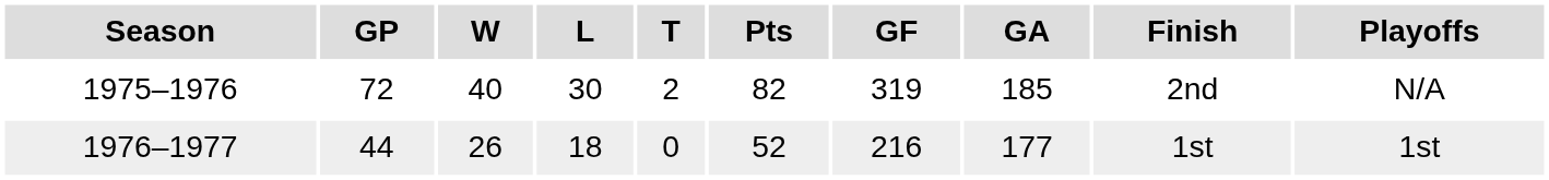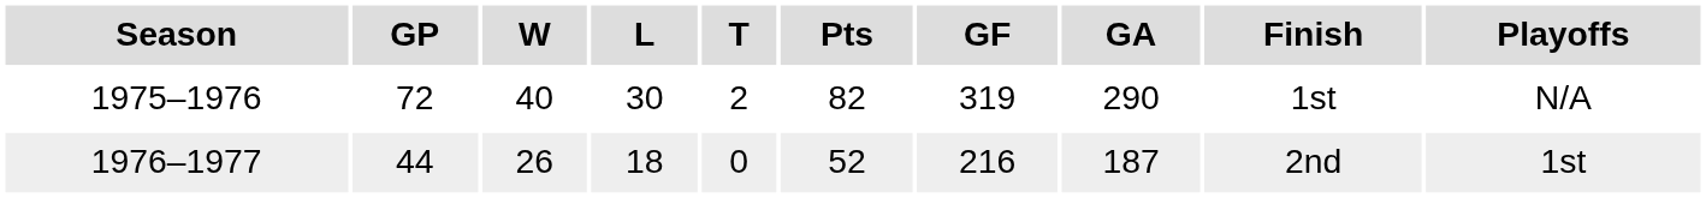 <table cellpadding=5 width=800>
 <tr bgcolor="#dddddd">
 <th>Season</th>
 <th>GP</th>
 <th>W</th>
 <th>L</th>
 <th>T</th>
 <th>Pts</th>
 <th>GF</th>
 <th>GA</th>
 <th>Finish</th>
 <th>Playoffs</th>
 </tr>
 <tr align=center>
 <td>1975–1976</td>
 <td>72</td>
 <td>40</td>
 <td>30</td>
 <td>2</td>
 <td>82</td>
 <td>319</td>
-<td>185</td>
-<td>2nd</td>
+<td>290</td>
+<td>1st</td>
 <td>N/A</td>
 </tr>
 <tr align=center bgcolor="#eeeeee">
 <td>1976–1977</td>
 <td>44</td>
 <td>26</td>
 <td>18</td>
 <td>0</td>
 <td>52</td>
 <td>216</td>
-<td>177</td>
-<td>1st</td>
+<td>187</td>
+<td>2nd</td>
 <td>1st</td>
 </tr>
 </table>
